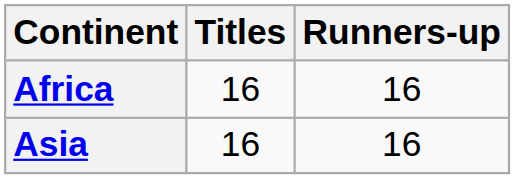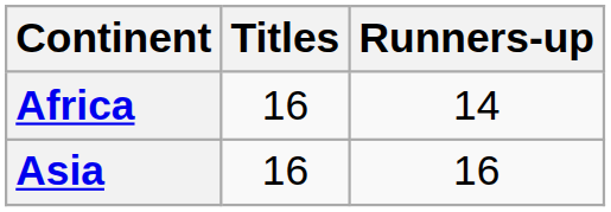 <table class="wikitable plainrowheaders sortable" style="text-align:center">
 <tr>
 <th scope="col">Continent</th>
 <th scope="col">Titles</th>
 <th scope="col">Runners-up</th>
 </tr>
 <tr>
 <th scope="row" style="text-align:left"><a href='#'>Africa</a></th>
 <td>16</td>
-<td>16</td>
+<td>14</td>
 </tr>
 <tr>
 <th scope="row" style="text-align:left"><a href='#'>Asia</a></th>
 <td>16</td>
 <td>16</td>
 </tr>
 </table>
